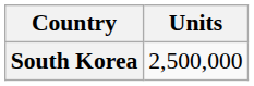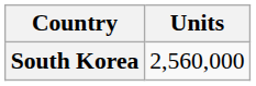 <table class="wikitable plainrowheaders">
 <tr>
 <th>Country</th>
 <th>Units</th>
 </tr>
 <tr>
 <th scope="row">South Korea </th>
-<td>2,500,000</td>
+<td>2,560,000</td>
 </tr>
 </table>
